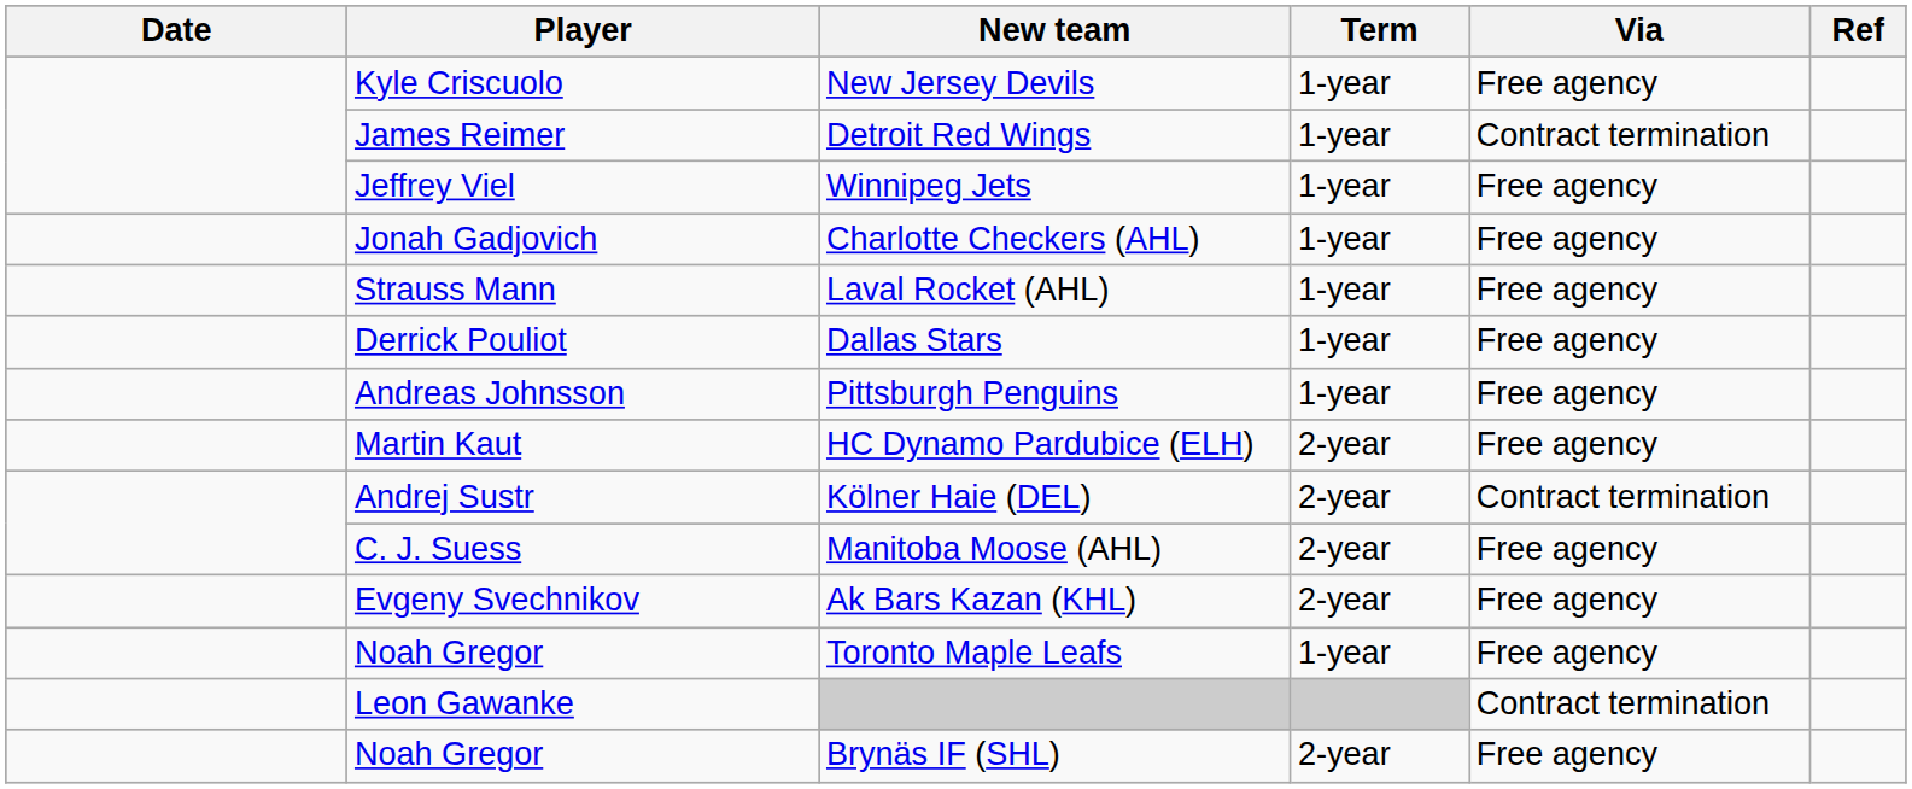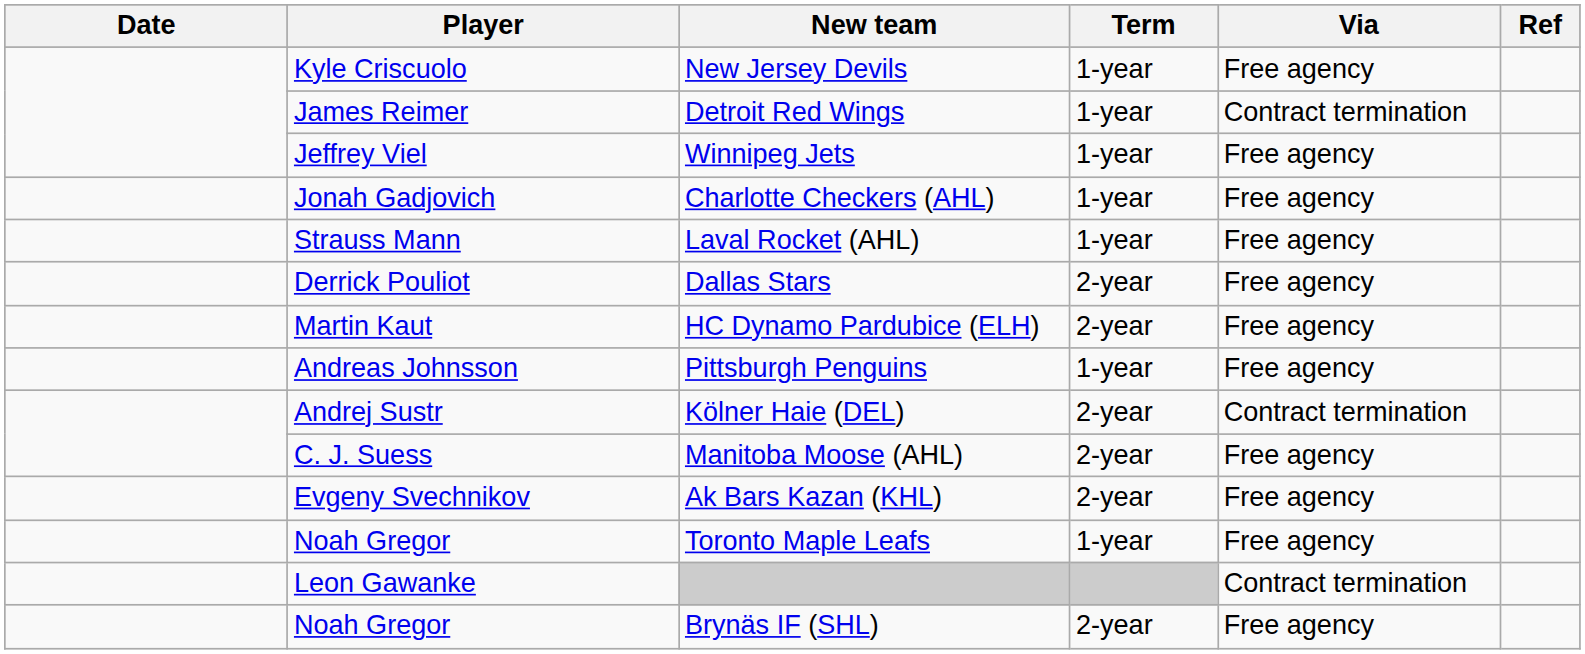 <table class="wikitable">
 <tr style="background:#ddd; text-align:center;">
 <th style="width: 10em;">Date</th>
 <th style="width: 14em;">Player</th>
 <th style="width: 14em;">New team</th>
 <th style="width: 5em;">Term</th>
 <th style="width: 10em;">Via</th>
 <th style="width: 2.5em;">Ref</th>
 </tr>
 <tr>
 <td rowspan=3></td>
 <td><a href='#'>Kyle Criscuolo</a></td>
 <td><a href='#'>New Jersey Devils</a></td>
 <td>1-year</td>
 <td>Free agency</td>
 <td></td>
 </tr>
 <tr>
 <td><a href='#'>James Reimer</a></td>
 <td><a href='#'>Detroit Red Wings</a></td>
 <td>1-year</td>
 <td>Contract termination</td>
 <td></td>
 </tr>
 <tr>
 <td><a href='#'>Jeffrey Viel</a></td>
 <td><a href='#'>Winnipeg Jets</a></td>
 <td>1-year</td>
 <td>Free agency</td>
 <td></td>
 </tr>
 <tr>
 <td></td>
 <td><a href='#'>Jonah Gadjovich</a></td>
 <td><a href='#'>Charlotte Checkers</a> (<a href='#'>AHL</a>)</td>
 <td>1-year</td>
 <td>Free agency</td>
 <td></td>
 </tr>
 <tr>
 <td></td>
 <td><a href='#'>Strauss Mann</a></td>
 <td><a href='#'>Laval Rocket</a> (AHL)</td>
 <td>1-year</td>
 <td>Free agency</td>
 <td></td>
 </tr>
 <tr>
 <td></td>
 <td><a href='#'>Derrick Pouliot</a></td>
 <td><a href='#'>Dallas Stars</a></td>
-<td>1-year</td>
+<td>2-year</td>
+<td>Free agency</td>
+<td></td>
+</tr>
+<tr>
+<td></td>
+<td><a href='#'>Martin Kaut</a></td>
+<td><a href='#'>HC Dynamo Pardubice</a> (<a href='#'>ELH</a>)</td>
+<td>2-year</td>
 <td>Free agency</td>
 <td></td>
 </tr>
 <tr>
 <td></td>
 <td><a href='#'>Andreas Johnsson</a></td>
 <td><a href='#'>Pittsburgh Penguins</a></td>
 <td>1-year</td>
-<td>Free agency</td>
-<td></td>
-</tr>
-<tr>
-<td></td>
-<td><a href='#'>Martin Kaut</a></td>
-<td><a href='#'>HC Dynamo Pardubice</a> (<a href='#'>ELH</a>)</td>
-<td>2-year</td>
 <td>Free agency</td>
 <td></td>
 </tr>
 <tr>
 <td rowspan=2></td>
 <td><a href='#'>Andrej Sustr</a></td>
 <td><a href='#'>Kölner Haie</a> (<a href='#'>DEL</a>)</td>
 <td>2-year</td>
 <td>Contract termination</td>
 <td></td>
 </tr>
 <tr>
 <td><a href='#'>C. J. Suess</a></td>
 <td><a href='#'>Manitoba Moose</a> (AHL)</td>
 <td>2-year</td>
 <td>Free agency</td>
 <td></td>
 </tr>
 <tr>
 <td></td>
 <td><a href='#'>Evgeny Svechnikov</a></td>
 <td><a href='#'>Ak Bars Kazan</a> (<a href='#'>KHL</a>)</td>
 <td>2-year</td>
 <td>Free agency</td>
 <td></td>
 </tr>
 <tr>
 <td></td>
 <td><a href='#'>Noah Gregor</a></td>
 <td><a href='#'>Toronto Maple Leafs</a></td>
 <td>1-year</td>
 <td>Free agency</td>
 <td></td>
 </tr>
 <tr>
 <td></td>
 <td><a href='#'>Leon Gawanke</a></td>
 <td style="background:#ccc;"></td>
 <td style="background:#ccc;"></td>
 <td>Contract termination</td>
 <td></td>
 </tr>
 <tr>
 <td></td>
 <td><a href='#'>Noah Gregor</a></td>
 <td><a href='#'>Brynäs IF</a> (<a href='#'>SHL</a>)</td>
 <td>2-year</td>
 <td>Free agency</td>
 <td></td>
 </tr>
 </table>
